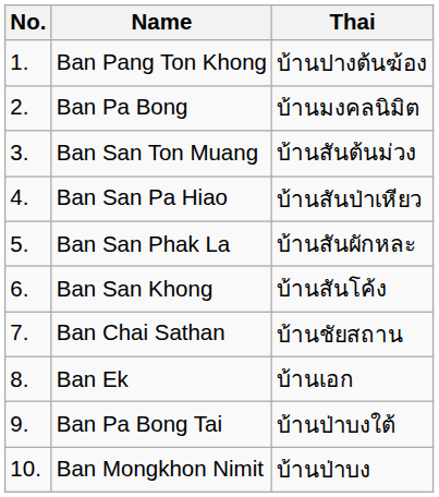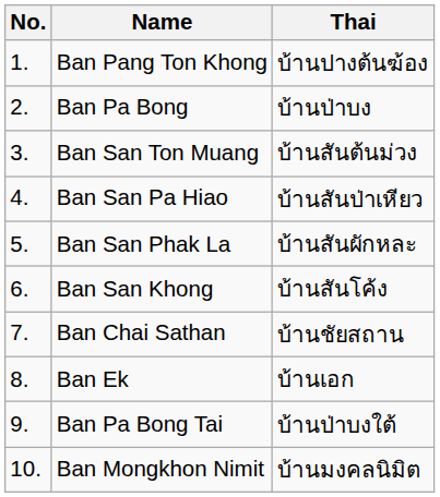 <table class="wikitable sortable">
 <tr>
 <th>No.</th>
 <th>Name</th>
 <th>Thai</th>
 </tr>
 <tr>
 <td>1.</td>
 <td>Ban Pang Ton Khong</td>
 <td>บ้านปางต้นฆ้อง</td>
 </tr>
 <tr>
 <td>2.</td>
 <td>Ban Pa Bong</td>
-<td>บ้านมงคลนิมิต</td>
+<td>บ้านป่าบง</td>
 </tr>
 <tr>
 <td>3.</td>
 <td>Ban San Ton Muang</td>
 <td>บ้านสันต้นม่วง</td>
 </tr>
 <tr>
 <td>4.</td>
 <td>Ban San Pa Hiao</td>
 <td>บ้านสันป่าเหียว</td>
 </tr>
 <tr>
 <td>5.</td>
 <td>Ban San Phak La</td>
 <td>บ้านสันผักหละ</td>
 </tr>
 <tr>
 <td>6.</td>
 <td>Ban San Khong</td>
 <td>บ้านสันโค้ง</td>
 </tr>
 <tr>
 <td>7.</td>
 <td>Ban Chai Sathan</td>
 <td>บ้านชัยสถาน</td>
 </tr>
 <tr>
 <td>8.</td>
 <td>Ban Ek</td>
 <td>บ้านเอก</td>
 </tr>
 <tr>
 <td>9.</td>
 <td>Ban Pa Bong Tai</td>
 <td>บ้านป่าบงใต้</td>
 </tr>
 <tr>
 <td>10.</td>
 <td>Ban Mongkhon Nimit</td>
-<td>บ้านป่าบง</td>
+<td>บ้านมงคลนิมิต</td>
 </tr>
 </table>
